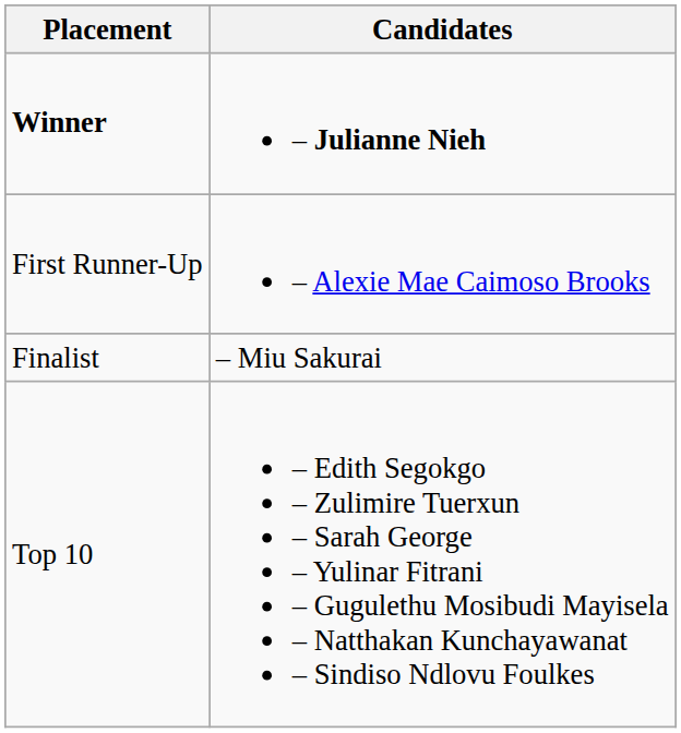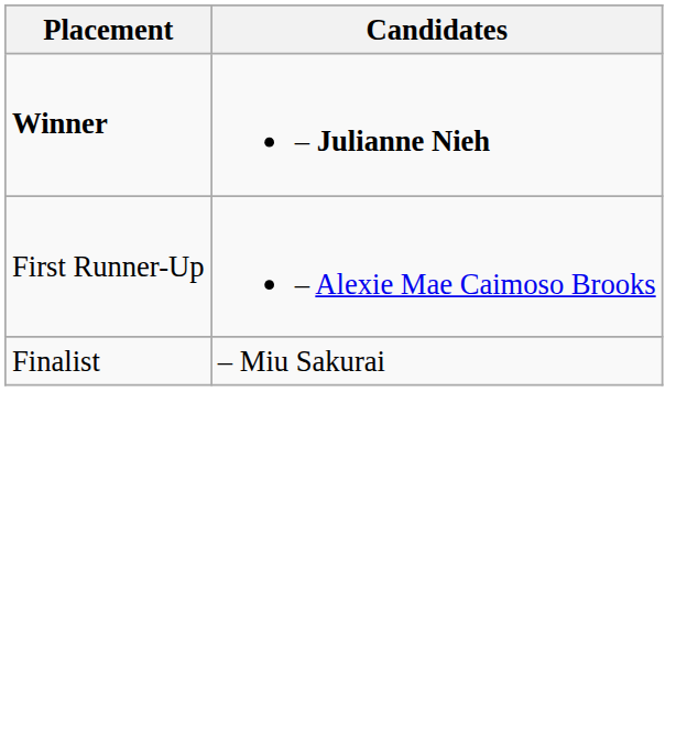 <table class="wikitable sortable" style="font-size:95%;">
 <tr>
 <th>Placement</th>
 <th>Candidates</th>
 </tr>
 <tr>
 <td><strong>Winner</strong></td>
 <td><br><ul><li> – <strong>Julianne Nieh</strong></li></ul></td>
 </tr>
 <tr>
 <td>First Runner-Up</td>
 <td><br><ul><li> – <a href='#'>Alexie Mae Caimoso Brooks</a></li></ul></td>
 </tr>
 <tr>
 <td>Finalist</td>
 <td> – Miu Sakurai</td>
 </tr>
-<tr>
-<td>Top 10</td>
-<td><br><ul><li> – Edith Segokgo</li><li> – Zulimire Tuerxun</li><li> – Sarah George</li><li> – Yulinar Fitrani</li><li> – Gugulethu Mosibudi Mayisela</li><li> – Natthakan Kunchayawanat</li><li> – Sindiso Ndlovu Foulkes</li></ul></td>
-</tr>
 </table>
